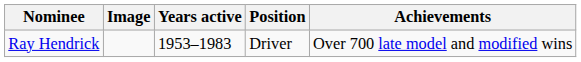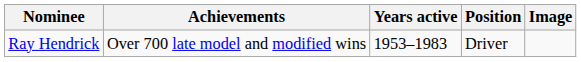 <table class="wikitable sortable">
 <tr>
 <th>Nominee</th>
-<th>Image</th>
+<th>Achievements</th>
 <th>Years active</th>
 <th>Position</th>
-<th>Achievements</th>
+<th>Image</th>
 </tr>
 <tr>
 <td><a href='#'>Ray Hendrick</a></td>
-<td></td>
+<td>Over 700 <a href='#'>late model</a> and <a href='#'>modified</a> wins</td>
 <td>1953–1983</td>
 <td>Driver</td>
-<td>Over 700 <a href='#'>late model</a> and <a href='#'>modified</a> wins</td>
+<td></td>
 </tr>
 </table>
